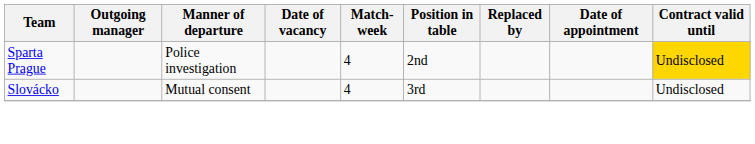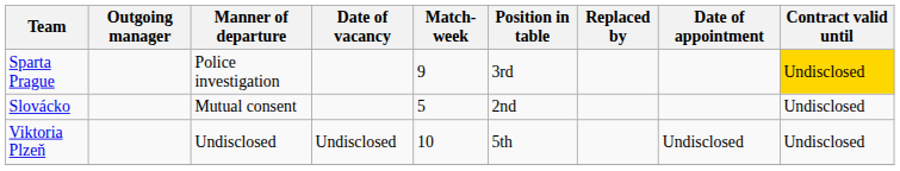 <table class="wikitable sortable">
 <tr>
 <th>Team</th>
 <th>Outgoing manager</th>
 <th>Manner of departure</th>
 <th>Date of vacancy</th>
 <th>Match-week</th>
 <th>Position in table</th>
 <th>Replaced by</th>
 <th>Date of appointment</th>
 <th>Contract valid until</th>
 </tr>
 <tr>
 <td><a href='#'>Sparta Prague</a></td>
 <td> </td>
 <td>Police investigation</td>
 <td></td>
-<td>4</td>
-<td>2nd</td>
+<td>9</td>
+<td>3rd</td>
 <td> </td>
 <td></td>
 <td style="background: gold;">Undisclosed</td>
 </tr>
 <tr>
 <td><a href='#'>Slovácko</a></td>
 <td> </td>
 <td>Mutual consent</td>
 <td></td>
-<td>4</td>
-<td>3rd</td>
+<td>5</td>
+<td>2nd</td>
 <td> </td>
 <td></td>
 <td>Undisclosed</td>
 </tr>
 <tr>
+<td><a href='#'>Viktoria Plzeň</a></td>
+<td> </td>
+<td>Undisclosed</td>
+<td>Undisclosed</td>
+<td>10</td>
+<td>5th</td>
+<td> </td>
+<td>Undisclosed</td>
+<td>Undisclosed</td>
+</tr>
+<tr>
 </tr>
 </table>
